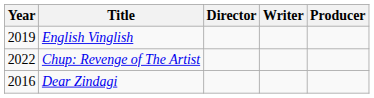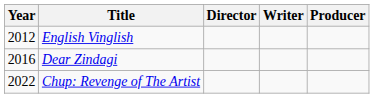 <table class="wikitable">
 <tr>
 <th>Year</th>
 <th>Title</th>
 <th>Director</th>
 <th>Writer</th>
 <th>Producer</th>
 </tr>
 <tr>
-<td>2019</td>
+<td>2012</td>
 <td><em><a href='#'>English Vinglish</a></em></td>
+<td></td>
+<td></td>
+<td></td>
+</tr>
+<tr>
+<td>2016</td>
+<td><em><a href='#'>Dear Zindagi</a></em></td>
 <td></td>
 <td></td>
 <td></td>
 </tr>
 <tr>
 <td>2022</td>
 <td><em><a href='#'>Chup: Revenge of The Artist</a></em></td>
 <td></td>
 <td></td>
 <td></td>
 </tr>
-<tr>
-<td>2016</td>
-<td><em><a href='#'>Dear Zindagi</a></em></td>
-<td></td>
-<td></td>
-<td></td>
-</tr>
 </table>
